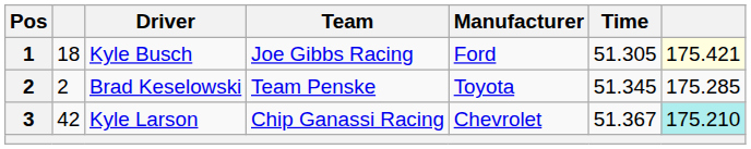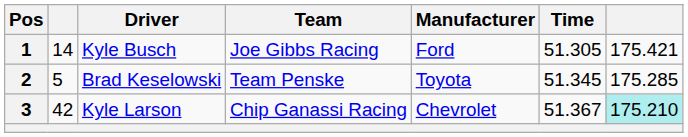 <table class="wikitable" style="font-size:95%">
 <tr>
 <th>Pos</th>
 <th></th>
 <th>Driver</th>
 <th>Team</th>
 <th>Manufacturer</th>
 <th>Time</th>
 <th></th>
 </tr>
 <tr>
 <th>1</th>
-<td>18</td>
+<td>14</td>
 <td><a href='#'>Kyle Busch</a></td>
 <td><a href='#'>Joe Gibbs Racing</a></td>
 <td><a href='#'>Ford</a></td>
 <td>51.305</td>
-<td style="background: lightyellow;">175.421</td>
+<td>175.421</td>
 </tr>
 <tr>
 <th>2</th>
-<td>2</td>
+<td>5</td>
 <td><a href='#'>Brad Keselowski</a></td>
 <td><a href='#'>Team Penske</a></td>
 <td><a href='#'>Toyota</a></td>
 <td>51.345</td>
 <td>175.285</td>
 </tr>
 <tr>
 <th>3</th>
 <td>42</td>
 <td><a href='#'>Kyle Larson</a></td>
 <td><a href='#'>Chip Ganassi Racing</a></td>
 <td><a href='#'>Chevrolet</a></td>
 <td>51.367</td>
 <td style="background: paleturquoise;">175.210</td>
 </tr>
 <tr>
 <th colspan="7"></th>
 </tr>
 </table>
